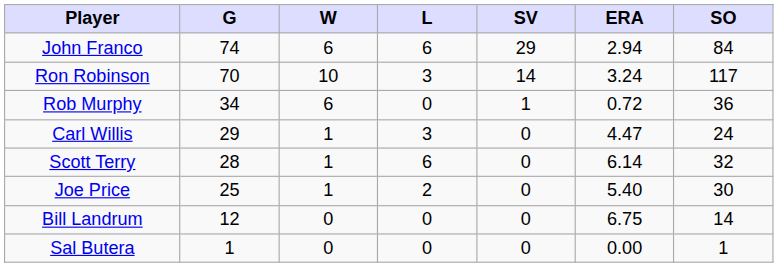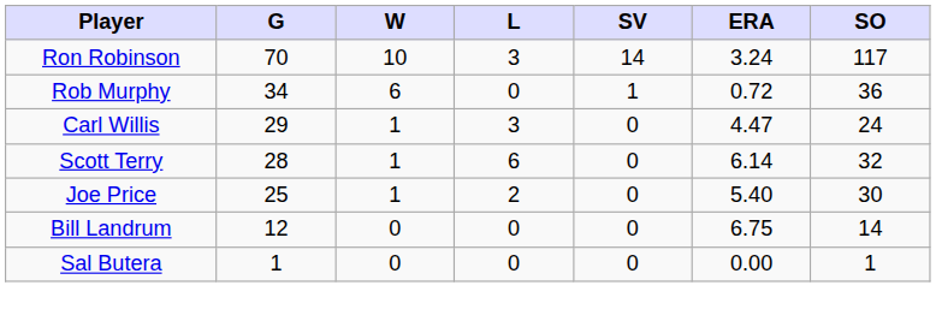 <table class="wikitable sortable">
 <tr>
 <th style="background:#ddf; width:16%;">Player</th>
 <th style="background:#ddf; width:9%;">G</th>
 <th style="background:#ddf; width:9%;">W</th>
 <th style="background:#ddf; width:9%;">L</th>
 <th style="background:#ddf; width:9%;">SV</th>
 <th style="background:#ddf; width:9%;">ERA</th>
 <th style="background:#ddf; width:9%;">SO</th>
-</tr>
-<tr align="center">
-<td><a href='#'>John Franco</a></td>
-<td>74</td>
-<td>6</td>
-<td>6</td>
-<td>29</td>
-<td>2.94</td>
-<td>84</td>
 </tr>
 <tr align="center">
 <td><a href='#'>Ron Robinson</a></td>
 <td>70</td>
 <td>10</td>
 <td>3</td>
 <td>14</td>
 <td>3.24</td>
 <td>117</td>
 </tr>
 <tr align="center">
 <td><a href='#'>Rob Murphy</a></td>
 <td>34</td>
 <td>6</td>
 <td>0</td>
 <td>1</td>
 <td>0.72</td>
 <td>36</td>
 </tr>
 <tr align="center">
 <td><a href='#'>Carl Willis</a></td>
 <td>29</td>
 <td>1</td>
 <td>3</td>
 <td>0</td>
 <td>4.47</td>
 <td>24</td>
 </tr>
 <tr align="center">
 <td><a href='#'>Scott Terry</a></td>
 <td>28</td>
 <td>1</td>
 <td>6</td>
 <td>0</td>
 <td>6.14</td>
 <td>32</td>
 </tr>
 <tr align="center">
 <td><a href='#'>Joe Price</a></td>
 <td>25</td>
 <td>1</td>
 <td>2</td>
 <td>0</td>
 <td>5.40</td>
 <td>30</td>
 </tr>
 <tr align="center">
 <td><a href='#'>Bill Landrum</a></td>
 <td>12</td>
 <td>0</td>
 <td>0</td>
 <td>0</td>
 <td>6.75</td>
 <td>14</td>
 </tr>
 <tr align="center">
 <td><a href='#'>Sal Butera</a></td>
 <td>1</td>
 <td>0</td>
 <td>0</td>
 <td>0</td>
 <td>0.00</td>
 <td>1</td>
 </tr>
 </table>
